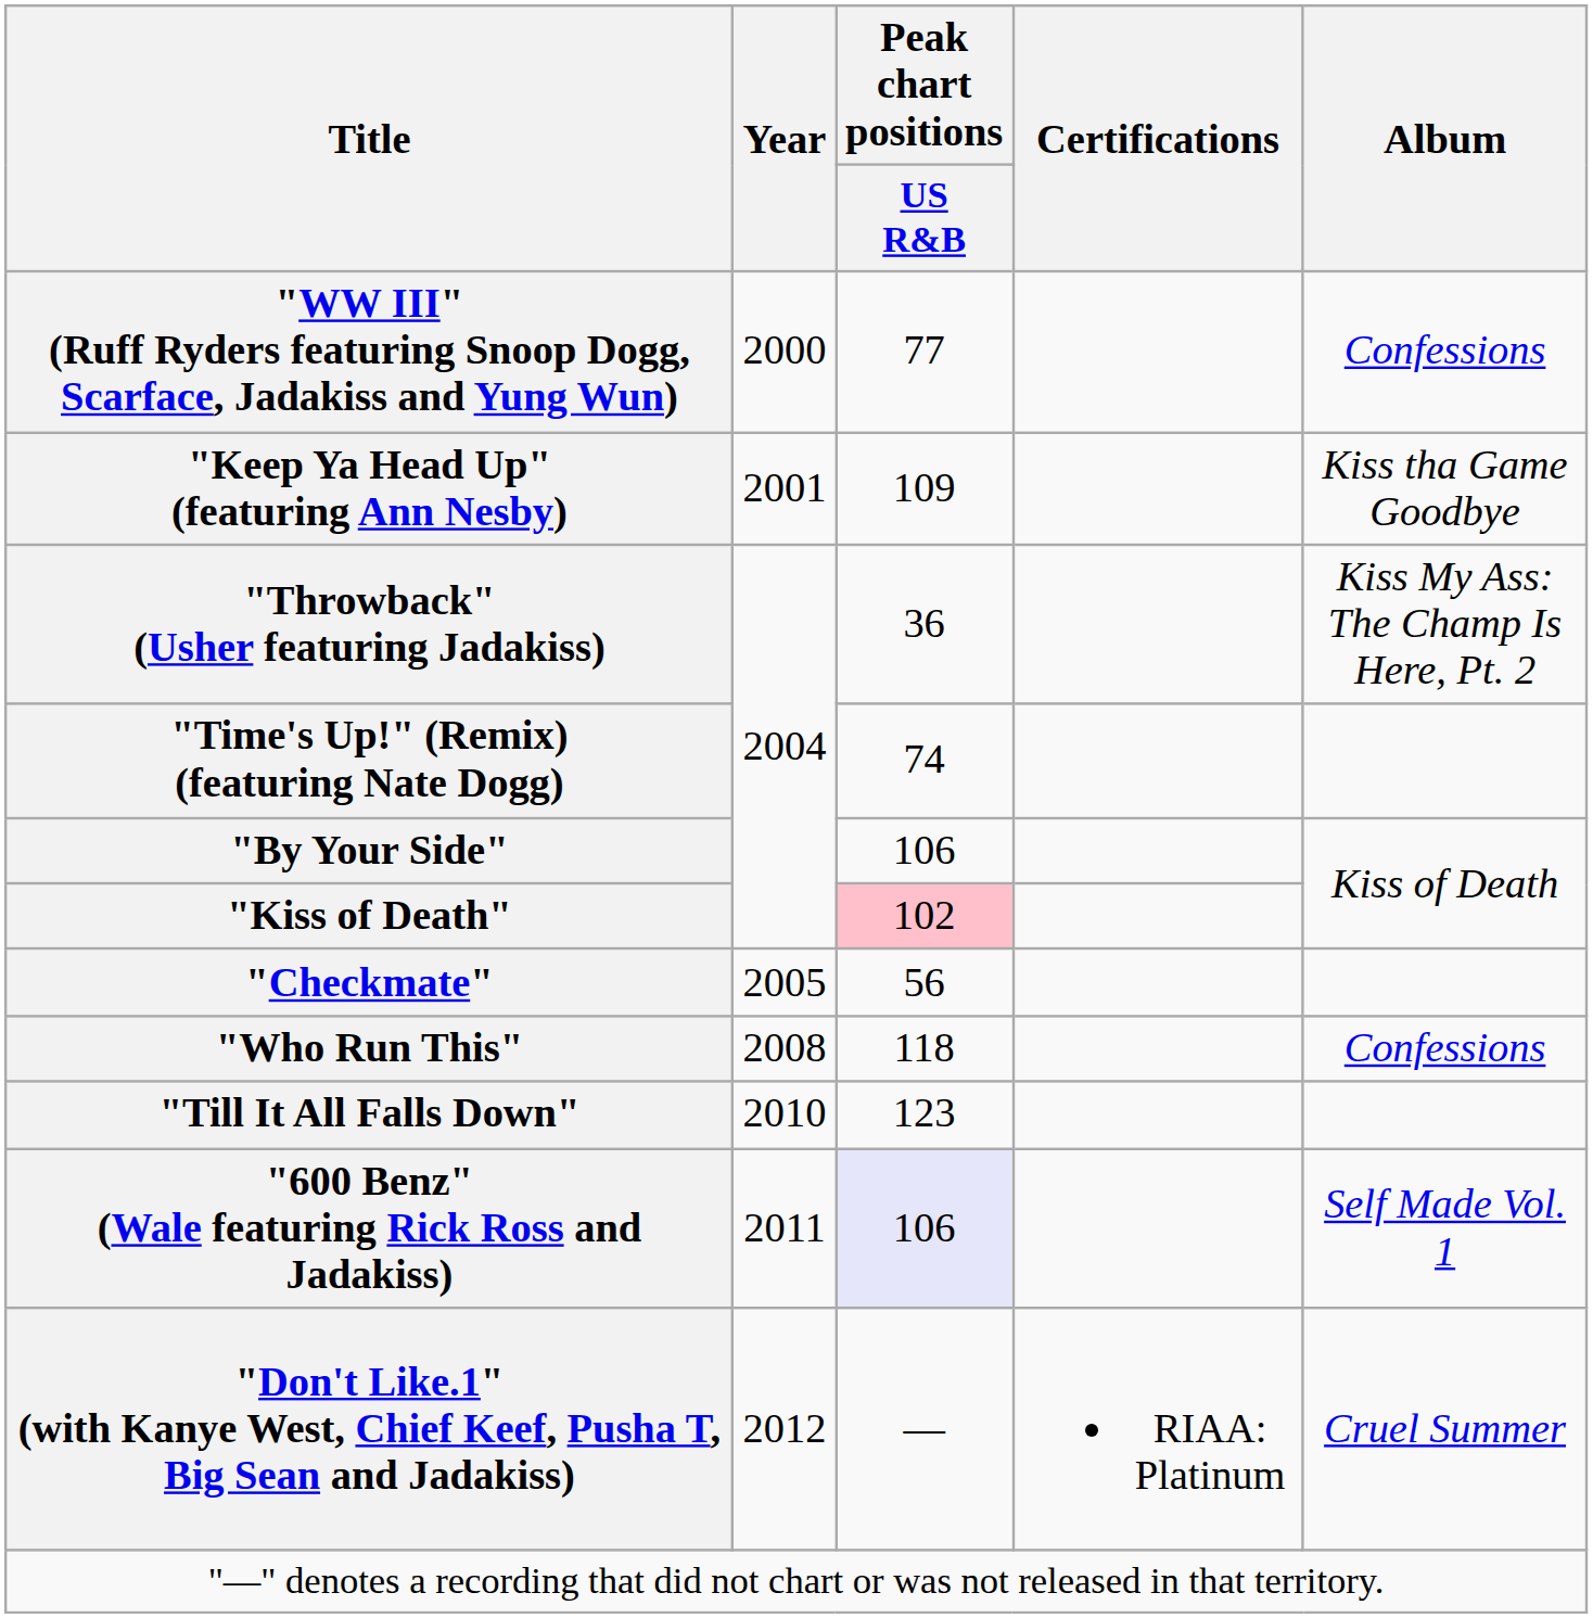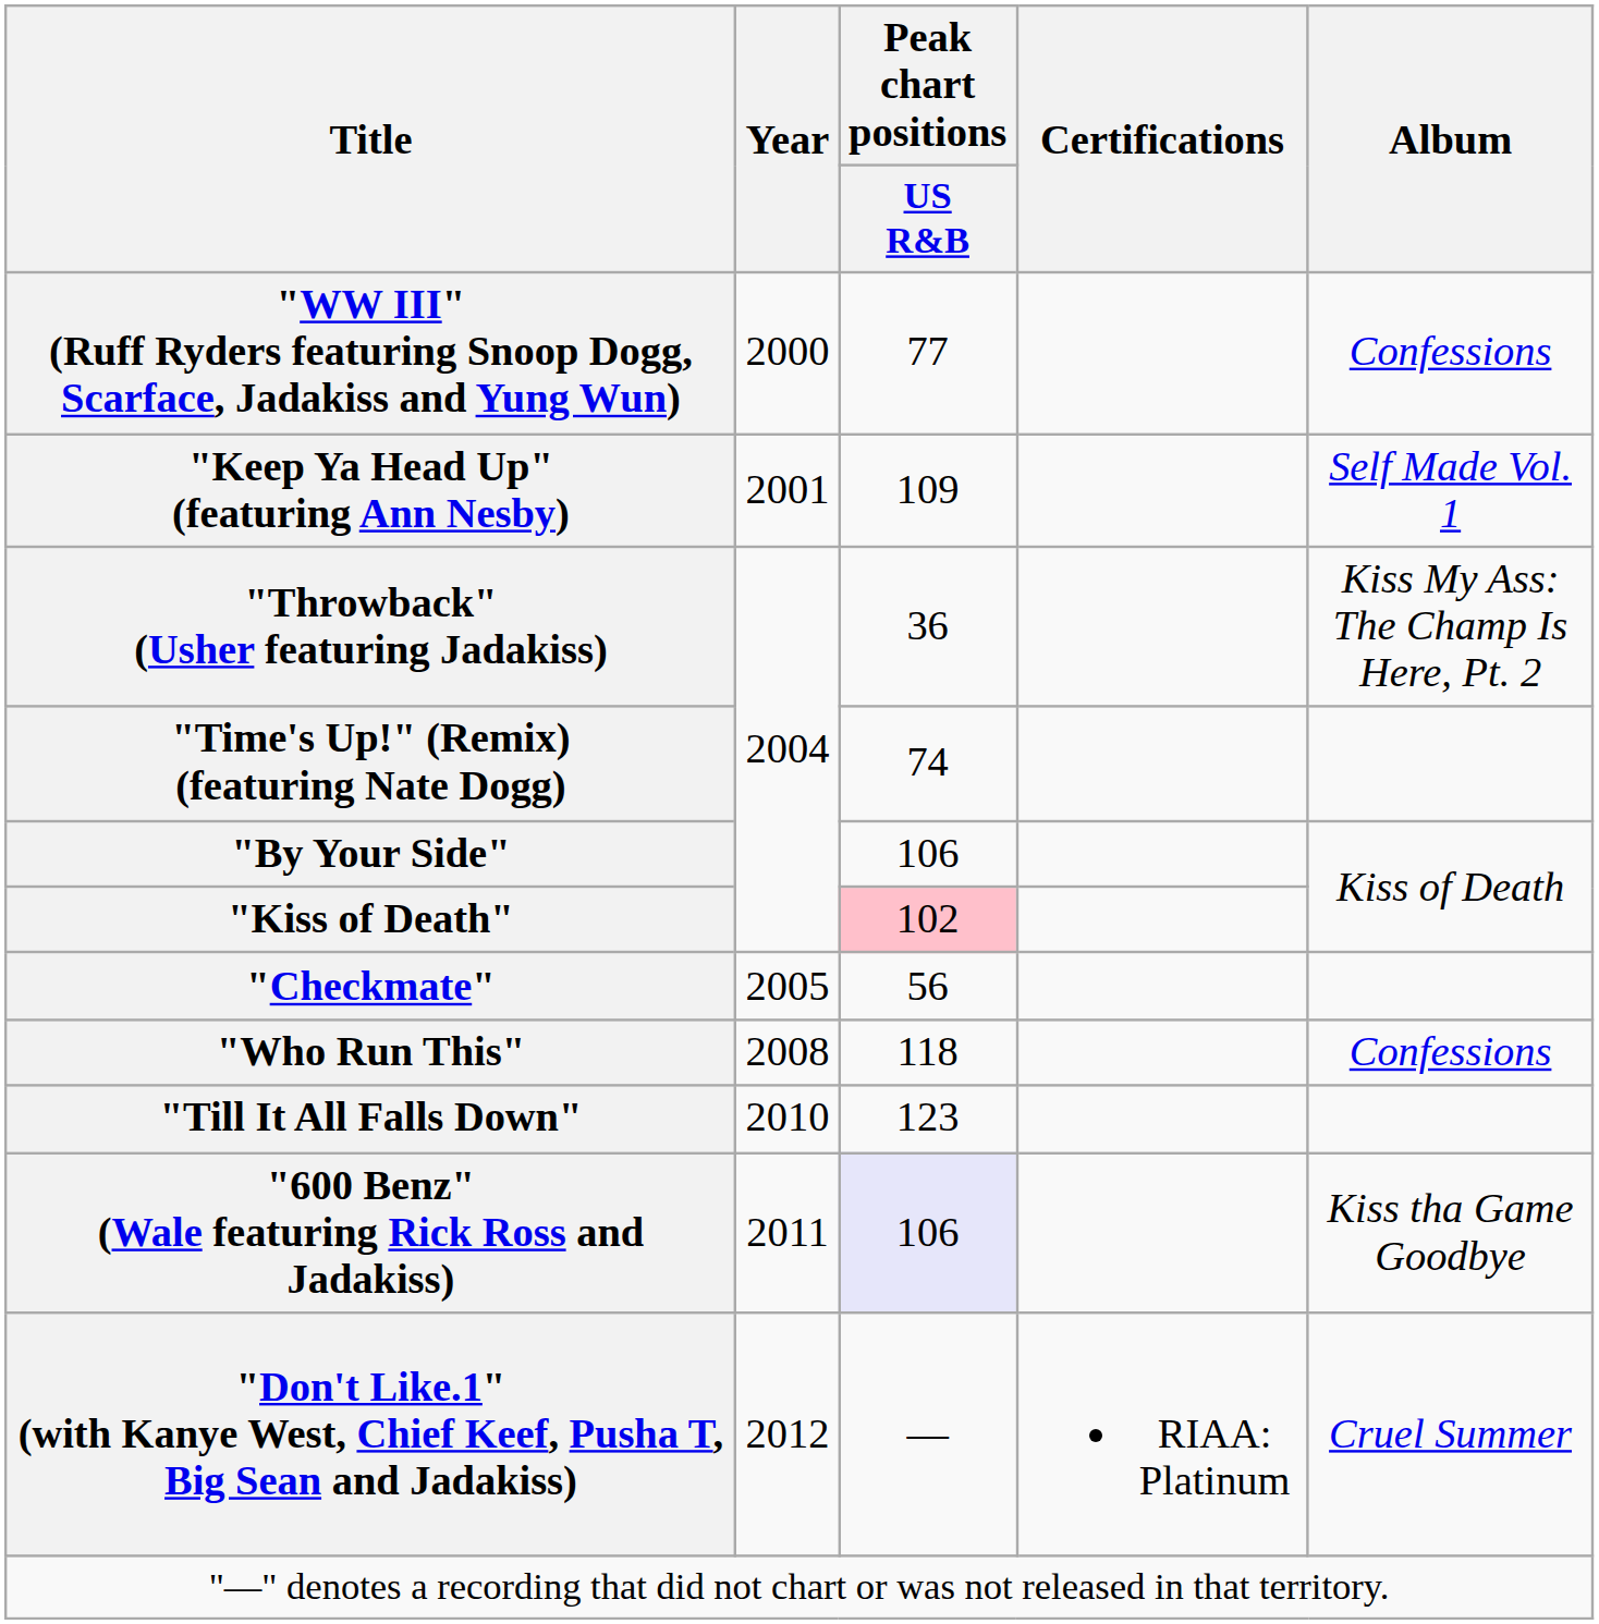 <table class="wikitable plainrowheaders" style="text-align:center;">
 <tr>
 <th scope="col" rowspan="2" style="width:17em;">Title</th>
 <th scope="col" rowspan="2">Year</th>
 <th scope="col">Peak chart positions</th>
 <th scope="col" rowspan="2">Certifications</th>
 <th scope="col" rowspan="2">Album</th>
 </tr>
 <tr>
 <th style="width:3em; font-size:90%"><a href='#'>US<br>R&B</a></th>
 </tr>
 <tr>
 <th scope="row">"<a href='#'>WW III</a>"<br><span>(Ruff Ryders featuring Snoop Dogg, <a href='#'>Scarface</a>, Jadakiss and <a href='#'>Yung Wun</a>)</span></th>
 <td>2000</td>
 <td>77</td>
 <td></td>
 <td><em><a href='#'>Confessions</a></em></td>
 </tr>
 <tr>
 <th scope="row">"Keep Ya Head Up"<br><span>(featuring <a href='#'>Ann Nesby</a>)</span></th>
 <td>2001</td>
 <td>109</td>
 <td></td>
-<td><em>Kiss tha Game Goodbye</em></td>
+<td><em><a href='#'>Self Made Vol. 1</a></em></td>
 </tr>
 <tr>
 <th scope="row">"Throwback"<br><span>(<a href='#'>Usher</a> featuring Jadakiss)</span></th>
 <td rowspan="4">2004</td>
 <td>36</td>
 <td></td>
 <td><em>Kiss My Ass: The Champ Is Here, Pt. 2</em></td>
 </tr>
 <tr>
 <th scope="row">"Time's Up!" (Remix)<br><span>(featuring Nate Dogg)</span></th>
 <td>74</td>
 <td></td>
 <td></td>
 </tr>
 <tr>
 <th scope="row">"By Your Side"</th>
 <td>106</td>
 <td></td>
 <td rowspan="2"><em>Kiss of Death</em></td>
 </tr>
 <tr>
 <th scope="row">"Kiss of Death"</th>
 <td style="background: pink;">102</td>
 <td></td>
 </tr>
 <tr>
 <th scope="row">"<a href='#'>Checkmate</a>"</th>
 <td>2005</td>
 <td>56</td>
 <td></td>
 <td></td>
 </tr>
 <tr>
 <th scope="row">"Who Run This"</th>
 <td>2008</td>
 <td>118</td>
 <td></td>
 <td><em><a href='#'>Confessions</a></em></td>
 </tr>
 <tr>
 <th scope="row">"Till It All Falls Down"</th>
 <td>2010</td>
 <td>123</td>
 <td></td>
 <td></td>
 </tr>
 <tr>
 <th scope="row">"600 Benz"<br><span>(<a href='#'>Wale</a> featuring <a href='#'>Rick Ross</a> and Jadakiss)</span></th>
 <td>2011</td>
 <td style="background: lavender;">106</td>
 <td></td>
-<td><em><a href='#'>Self Made Vol. 1</a></em></td>
+<td><em>Kiss tha Game Goodbye</em></td>
 </tr>
 <tr>
 <th scope="row">"<a href='#'>Don't Like.1</a>"<br><span>(with Kanye West, <a href='#'>Chief Keef</a>, <a href='#'>Pusha T</a>, <a href='#'>Big Sean</a> and Jadakiss)</span></th>
 <td>2012</td>
 <td>—</td>
 <td><br><ul><li>RIAA: Platinum</li></ul></td>
 <td><em><a href='#'>Cruel Summer</a></em></td>
 </tr>
 <tr>
 <td colspan="5" style="font-size:90%">"—" denotes a recording that did not chart or was not released in that territory.</td>
 </tr>
 </table>
